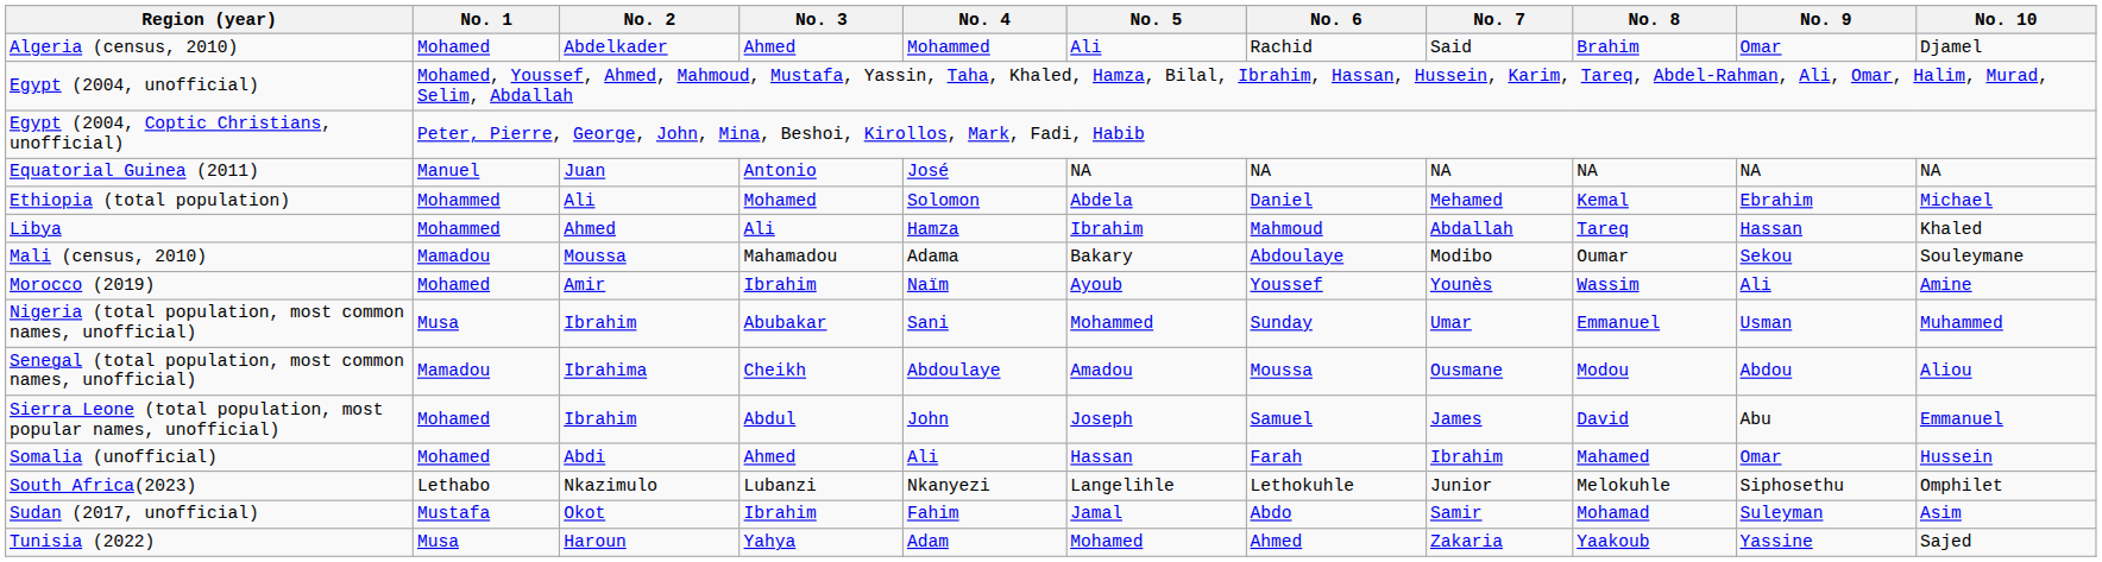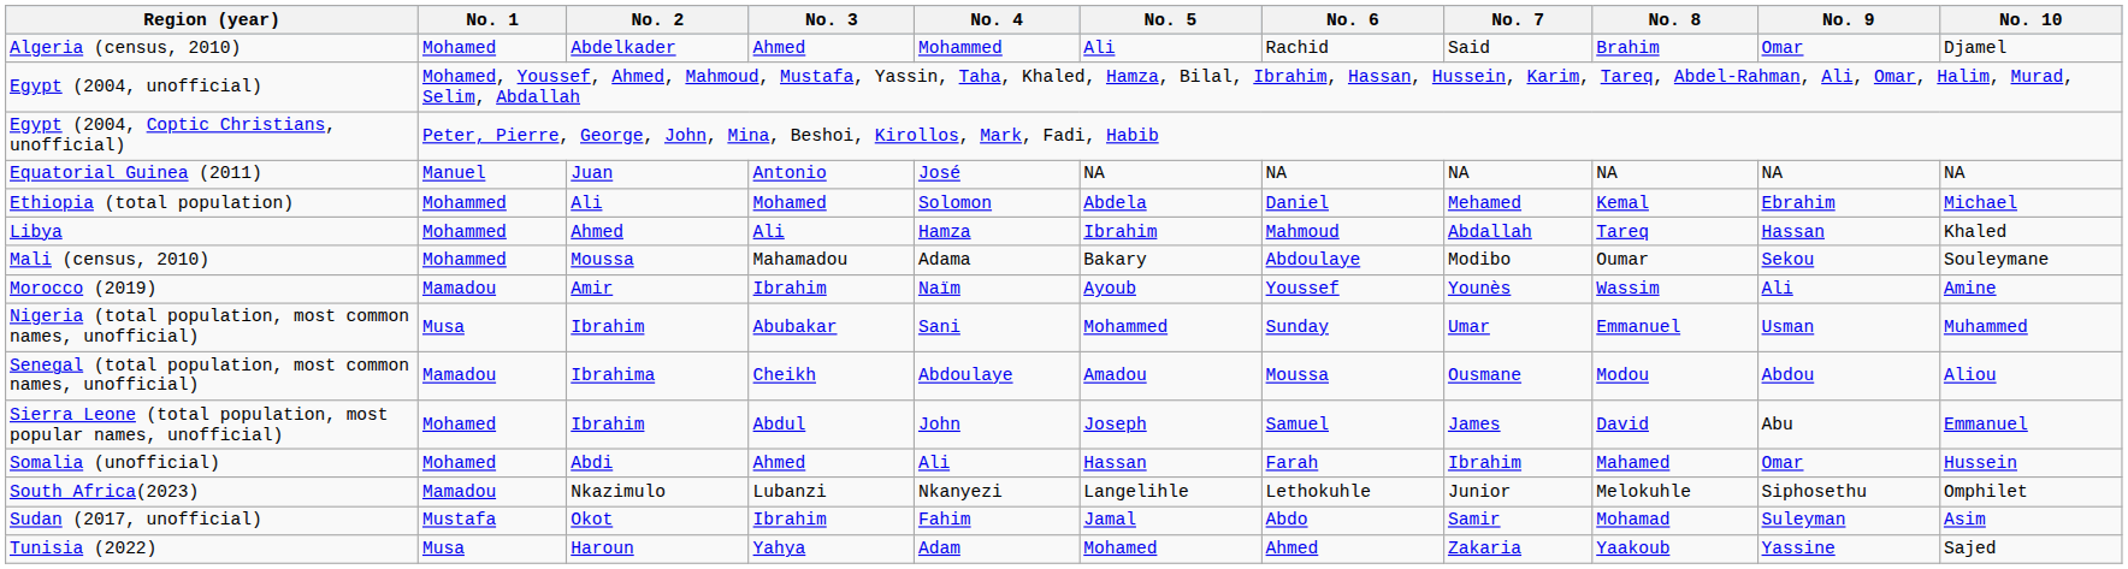 <table class="wikitable">
 <tr style="background:#a0d0ff;">
 <th style="width:300px;">Region (year)</th>
 <th>No. 1</th>
 <th>No. 2</th>
 <th>No. 3</th>
 <th>No. 4</th>
 <th>No. 5</th>
 <th>No. 6</th>
 <th>No. 7</th>
 <th>No. 8</th>
 <th>No. 9</th>
 <th>No. 10</th>
 </tr>
 <tr>
 <td><a href='#'>Algeria</a> (census, 2010)</td>
 <td><a href='#'>Mohamed</a></td>
 <td><a href='#'>Abdelkader</a></td>
 <td><a href='#'>Ahmed</a></td>
 <td><a href='#'>Mohammed</a></td>
 <td><a href='#'>Ali</a></td>
 <td>Rachid</td>
 <td>Said</td>
 <td><a href='#'>Brahim</a></td>
 <td><a href='#'>Omar</a></td>
 <td>Djamel</td>
 </tr>
 <tr>
 <td><a href='#'>Egypt</a> (2004, unofficial)</td>
 <td colspan=10><a href='#'>Mohamed</a>, <a href='#'>Youssef</a>, <a href='#'>Ahmed</a>, <a href='#'>Mahmoud</a>, <a href='#'>Mustafa</a>, Yassin, <a href='#'>Taha</a>, Khaled, <a href='#'>Hamza</a>, Bilal, <a href='#'>Ibrahim</a>, <a href='#'>Hassan</a>, <a href='#'>Hussein</a>, <a href='#'>Karim</a>, <a href='#'>Tareq</a>, <a href='#'>Abdel-Rahman</a>, <a href='#'>Ali</a>, <a href='#'>Omar</a>, <a href='#'>Halim</a>, <a href='#'>Murad</a>, <a href='#'>Selim</a>, <a href='#'>Abdallah</a></td>
 </tr>
 <tr>
 <td><a href='#'>Egypt</a> (2004, <a href='#'>Coptic Christians</a>, unofficial)</td>
 <td colspan=10><a href='#'>Peter, Pierre</a>, <a href='#'>George</a>, <a href='#'>John</a>, <a href='#'>Mina</a>, Beshoi, <a href='#'>Kirollos</a>, <a href='#'>Mark</a>, Fadi, <a href='#'>Habib</a></td>
 </tr>
 <tr>
 <td><a href='#'>Equatorial Guinea</a> (2011)</td>
 <td><a href='#'>Manuel</a></td>
 <td><a href='#'>Juan</a></td>
 <td><a href='#'>Antonio</a></td>
 <td><a href='#'>José</a></td>
 <td>NA</td>
 <td>NA</td>
 <td>NA</td>
 <td>NA</td>
 <td>NA</td>
 <td>NA</td>
 </tr>
 <tr>
 <td><a href='#'>Ethiopia</a> (total population)</td>
 <td><a href='#'>Mohammed</a></td>
 <td><a href='#'>Ali</a></td>
 <td><a href='#'>Mohamed</a></td>
 <td><a href='#'>Solomon</a></td>
 <td><a href='#'>Abdela</a></td>
 <td><a href='#'>Daniel</a></td>
 <td><a href='#'>Mehamed</a></td>
 <td><a href='#'>Kemal</a></td>
 <td><a href='#'>Ebrahim</a></td>
 <td><a href='#'>Michael</a></td>
 </tr>
 <tr>
 <td><a href='#'>Libya</a></td>
 <td><a href='#'>Mohammed</a></td>
 <td><a href='#'>Ahmed</a></td>
 <td><a href='#'>Ali</a></td>
 <td><a href='#'>Hamza</a></td>
 <td><a href='#'>Ibrahim</a></td>
 <td><a href='#'>Mahmoud</a></td>
 <td><a href='#'>Abdallah</a></td>
 <td><a href='#'>Tareq</a></td>
 <td><a href='#'>Hassan</a></td>
 <td>Khaled</td>
 </tr>
 <tr>
 <td><a href='#'>Mali</a> (census, 2010)</td>
-<td><a href='#'>Mamadou</a></td>
+<td><a href='#'>Mohammed</a></td>
 <td><a href='#'>Moussa</a></td>
 <td>Mahamadou</td>
 <td>Adama</td>
 <td>Bakary</td>
 <td><a href='#'>Abdoulaye</a></td>
 <td>Modibo</td>
 <td>Oumar</td>
 <td><a href='#'>Sekou</a></td>
 <td>Souleymane</td>
 </tr>
 <tr>
 <td><a href='#'>Morocco</a> (2019)</td>
-<td><a href='#'>Mohamed</a></td>
+<td><a href='#'>Mamadou</a></td>
 <td><a href='#'>Amir</a></td>
 <td><a href='#'>Ibrahim</a></td>
 <td><a href='#'>Naïm</a></td>
 <td><a href='#'>Ayoub</a></td>
 <td><a href='#'>Youssef</a></td>
 <td><a href='#'>Younès</a></td>
 <td><a href='#'>Wassim</a></td>
 <td><a href='#'>Ali</a></td>
 <td><a href='#'>Amine</a></td>
 </tr>
 <tr>
 <td><a href='#'>Nigeria</a> (total population, most common names, unofficial)</td>
 <td><a href='#'>Musa</a></td>
 <td><a href='#'>Ibrahim</a></td>
 <td><a href='#'>Abubakar</a></td>
 <td><a href='#'>Sani</a></td>
 <td><a href='#'>Mohammed</a></td>
 <td><a href='#'>Sunday</a></td>
 <td><a href='#'>Umar</a></td>
 <td><a href='#'>Emmanuel</a></td>
 <td><a href='#'>Usman</a></td>
 <td><a href='#'>Muhammed</a></td>
 </tr>
 <tr>
 <td><a href='#'>Senegal</a> (total population, most common names, unofficial)</td>
 <td><a href='#'>Mamadou</a></td>
 <td><a href='#'>Ibrahima</a></td>
 <td><a href='#'>Cheikh</a></td>
 <td><a href='#'>Abdoulaye</a></td>
 <td><a href='#'>Amadou</a></td>
 <td><a href='#'>Moussa</a></td>
 <td><a href='#'>Ousmane</a></td>
 <td><a href='#'>Modou</a></td>
 <td><a href='#'>Abdou</a></td>
 <td><a href='#'>Aliou</a></td>
 </tr>
 <tr>
 <td><a href='#'>Sierra Leone</a> (total population, most popular names, unofficial)</td>
 <td><a href='#'>Mohamed</a></td>
 <td><a href='#'>Ibrahim</a></td>
 <td><a href='#'>Abdul</a></td>
 <td><a href='#'>John</a></td>
 <td><a href='#'>Joseph</a></td>
 <td><a href='#'>Samuel</a></td>
 <td><a href='#'>James</a></td>
 <td><a href='#'>David</a></td>
 <td>Abu</td>
 <td><a href='#'>Emmanuel</a></td>
 </tr>
 <tr>
 <td><a href='#'>Somalia</a> (unofficial)</td>
 <td><a href='#'>Mohamed</a></td>
 <td><a href='#'>Abdi</a></td>
 <td><a href='#'>Ahmed</a></td>
 <td><a href='#'>Ali</a></td>
 <td><a href='#'>Hassan</a></td>
 <td><a href='#'>Farah</a></td>
 <td><a href='#'>Ibrahim</a></td>
 <td><a href='#'>Mahamed</a></td>
 <td><a href='#'>Omar</a></td>
 <td><a href='#'>Hussein</a></td>
 </tr>
 <tr>
 <td><a href='#'>South Africa</a>(2023)</td>
-<td>Lethabo</td>
+<td><a href='#'>Mamadou</a></td>
 <td>Nkazimulo</td>
 <td>Lubanzi</td>
 <td>Nkanyezi</td>
 <td>Langelihle</td>
 <td>Lethokuhle</td>
 <td>Junior</td>
 <td>Melokuhle</td>
 <td>Siphosethu</td>
 <td>Omphilet</td>
 </tr>
 <tr>
 <td><a href='#'>Sudan</a> (2017, unofficial) </td>
 <td><a href='#'>Mustafa</a></td>
 <td><a href='#'>Okot</a></td>
 <td><a href='#'>Ibrahim</a></td>
 <td><a href='#'>Fahim</a></td>
 <td><a href='#'>Jamal</a></td>
 <td><a href='#'>Abdo</a></td>
 <td><a href='#'>Samir</a></td>
 <td><a href='#'>Mohamad</a></td>
 <td><a href='#'>Suleyman</a></td>
 <td><a href='#'>Asim</a></td>
 </tr>
 <tr>
 <td><a href='#'>Tunisia</a> (2022)</td>
 <td><a href='#'>Musa</a></td>
 <td><a href='#'>Haroun</a></td>
 <td><a href='#'>Yahya</a></td>
 <td><a href='#'>Adam</a></td>
 <td><a href='#'>Mohamed</a></td>
 <td><a href='#'>Ahmed</a></td>
 <td><a href='#'>Zakaria</a></td>
 <td><a href='#'>Yaakoub</a></td>
 <td><a href='#'>Yassine</a></td>
 <td>Sajed</td>
 </tr>
 </table>
